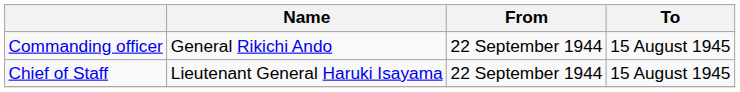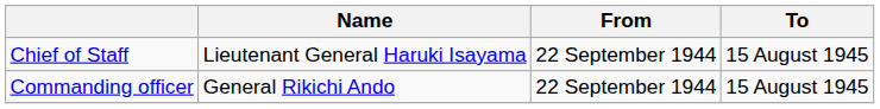 <table class=wikitable>
 <tr>
 <th></th>
 <th>Name</th>
 <th>From</th>
 <th>To</th>
 </tr>
 <tr>
+<td><a href='#'>Chief of Staff</a></td>
+<td>Lieutenant General <a href='#'>Haruki Isayama</a></td>
+<td>22 September 1944</td>
+<td>15 August 1945</td>
+</tr>
+<tr>
 <td><a href='#'>Commanding officer</a></td>
 <td>General <a href='#'>Rikichi Ando</a></td>
 <td>22 September 1944</td>
 <td>15 August 1945</td>
 </tr>
 <tr>
-<td><a href='#'>Chief of Staff</a></td>
-<td>Lieutenant General <a href='#'>Haruki Isayama</a></td>
-<td>22 September 1944</td>
-<td>15 August 1945</td>
-</tr>
-<tr>
 </tr>
 </table>
